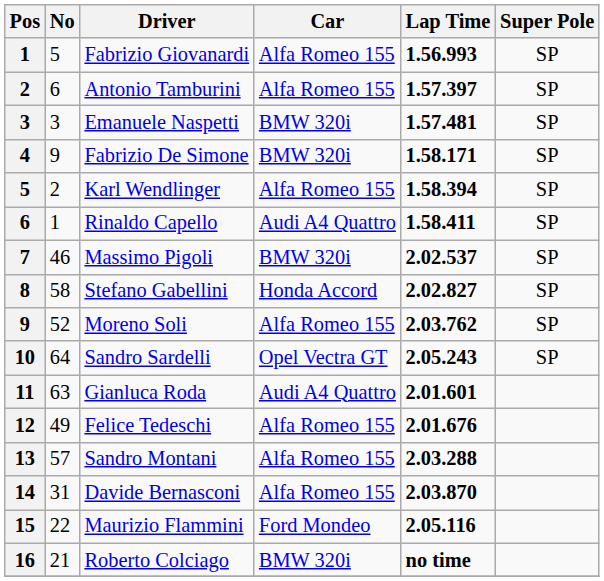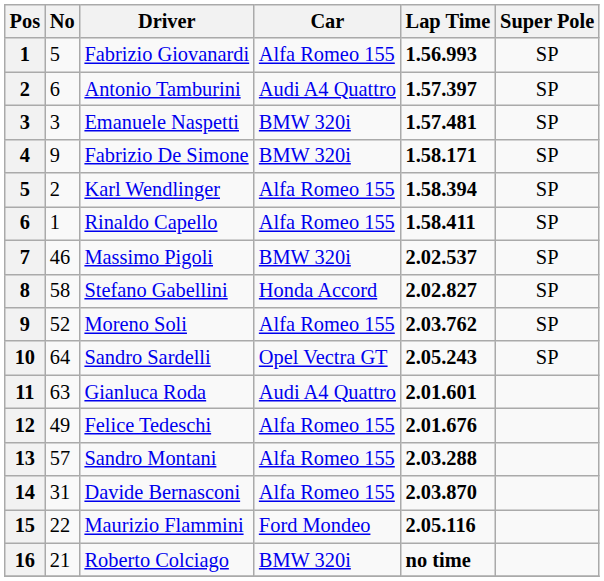 <table class="wikitable" style="font-size: 85%;">
 <tr>
 <th>Pos</th>
 <th>No</th>
 <th>Driver</th>
 <th>Car</th>
 <th>Lap Time</th>
 <th>Super Pole</th>
 </tr>
 <tr>
 <th>1</th>
 <td>5</td>
 <td> <a href='#'>Fabrizio Giovanardi</a></td>
 <td><a href='#'>Alfa Romeo 155</a></td>
 <td><strong>1.56.993</strong></td>
 <td align=center>SP</td>
 </tr>
 <tr>
 <th>2</th>
 <td>6</td>
 <td> <a href='#'>Antonio Tamburini</a></td>
-<td><a href='#'>Alfa Romeo 155</a></td>
+<td><a href='#'>Audi A4 Quattro</a></td>
 <td><strong>1.57.397</strong></td>
 <td align=center>SP</td>
 </tr>
 <tr>
 <th>3</th>
 <td>3</td>
 <td> <a href='#'>Emanuele Naspetti</a></td>
 <td><a href='#'>BMW 320i</a></td>
 <td><strong>1.57.481</strong></td>
 <td align=center>SP</td>
 </tr>
 <tr>
 <th>4</th>
 <td>9</td>
 <td> <a href='#'>Fabrizio De Simone</a></td>
 <td><a href='#'>BMW 320i</a></td>
 <td><strong>1.58.171</strong></td>
 <td align=center>SP</td>
 </tr>
 <tr>
 <th>5</th>
 <td>2</td>
 <td> <a href='#'>Karl Wendlinger</a></td>
 <td><a href='#'>Alfa Romeo 155</a></td>
 <td><strong>1.58.394</strong></td>
 <td align=center>SP</td>
 </tr>
 <tr>
 <th>6</th>
 <td>1</td>
 <td> <a href='#'>Rinaldo Capello</a></td>
-<td><a href='#'>Audi A4 Quattro</a></td>
+<td><a href='#'>Alfa Romeo 155</a></td>
 <td><strong>1.58.411</strong></td>
 <td align=center>SP</td>
 </tr>
 <tr>
 <th>7</th>
 <td>46</td>
 <td> <a href='#'>Massimo Pigoli</a></td>
 <td><a href='#'>BMW 320i</a></td>
 <td><strong>2.02.537</strong></td>
 <td align=center>SP</td>
 </tr>
 <tr>
 <th>8</th>
 <td>58</td>
 <td> <a href='#'>Stefano Gabellini</a></td>
 <td><a href='#'>Honda Accord</a></td>
 <td><strong>2.02.827</strong></td>
 <td align=center>SP</td>
 </tr>
 <tr>
 <th>9</th>
 <td>52</td>
 <td> <a href='#'>Moreno Soli</a></td>
 <td><a href='#'>Alfa Romeo 155</a></td>
 <td><strong>2.03.762</strong></td>
 <td align=center>SP</td>
 </tr>
 <tr>
 <th>10</th>
 <td>64</td>
 <td> <a href='#'>Sandro Sardelli</a></td>
 <td><a href='#'> Opel Vectra GT</a></td>
 <td><strong>2.05.243</strong></td>
 <td align=center>SP</td>
 </tr>
 <tr>
 <th>11</th>
 <td>63</td>
 <td> <a href='#'>Gianluca Roda</a></td>
 <td><a href='#'>Audi A4 Quattro</a></td>
 <td><strong>2.01.601</strong></td>
 <td></td>
 </tr>
 <tr>
 <th>12</th>
 <td>49</td>
 <td> <a href='#'>Felice Tedeschi</a></td>
 <td><a href='#'>Alfa Romeo 155</a></td>
 <td><strong>2.01.676</strong></td>
 <td></td>
 </tr>
 <tr>
 <th>13</th>
 <td>57</td>
 <td> <a href='#'>Sandro Montani</a></td>
 <td><a href='#'>Alfa Romeo 155</a></td>
 <td><strong>2.03.288</strong></td>
 <td></td>
 </tr>
 <tr>
 <th>14</th>
 <td>31</td>
 <td> <a href='#'>Davide Bernasconi</a></td>
 <td><a href='#'>Alfa Romeo 155</a></td>
 <td><strong>2.03.870</strong></td>
 <td></td>
 </tr>
 <tr>
 <th>15</th>
 <td>22</td>
 <td> <a href='#'>Maurizio Flammini</a></td>
 <td><a href='#'>Ford Mondeo</a></td>
 <td><strong>2.05.116</strong></td>
 <td></td>
 </tr>
 <tr>
 <th>16</th>
 <td>21</td>
 <td> <a href='#'>Roberto Colciago</a></td>
 <td><a href='#'>BMW 320i</a></td>
 <td><strong>no time</strong></td>
 <td></td>
 </tr>
 <tr>
 </tr>
 </table>
